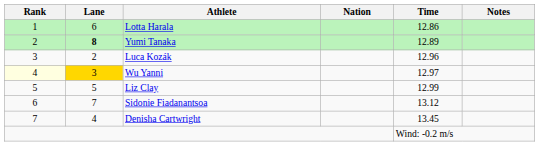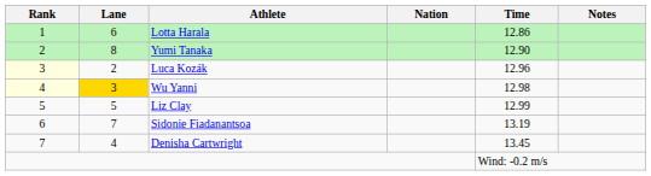 <table class="wikitable sortable" style="text-align:center;width: 70%;">
 <tr>
 <th>Rank</th>
 <th>Lane</th>
 <th>Athlete</th>
 <th>Nation</th>
 <th>Time</th>
 <th>Notes</th>
 </tr>
 <tr bgcolor="#bbf3bb">
 <td>1</td>
 <td>6</td>
 <td align=left><a href='#'>Lotta Harala</a></td>
 <td align=left></td>
 <td>12.86</td>
 <td></td>
 </tr>
 <tr bgcolor="#bbf3bb">
 <td>2</td>
-<td><strong>8</strong></td>
+<td>8</td>
 <td align=left><a href='#'>Yumi Tanaka</a></td>
 <td align=left></td>
-<td>12.89</td>
+<td>12.90</td>
 <td></td>
 </tr>
 <tr>
-<td>3</td>
+<td style="background: lightyellow;">3</td>
 <td>2</td>
 <td align=left><a href='#'>Luca Kozák</a></td>
 <td align=left></td>
 <td>12.96</td>
 <td></td>
 </tr>
 <tr>
 <td style="background: lightyellow;">4</td>
 <td style="background: gold;">3</td>
 <td align=left><a href='#'>Wu Yanni</a></td>
 <td align=left></td>
-<td>12.97</td>
+<td>12.98</td>
 <td></td>
 </tr>
 <tr>
 <td>5</td>
 <td>5</td>
 <td align=left><a href='#'>Liz Clay</a></td>
 <td align=left></td>
 <td>12.99</td>
 <td></td>
 </tr>
 <tr>
 <td>6</td>
 <td>7</td>
 <td align=left><a href='#'>Sidonie Fiadanantsoa</a></td>
 <td align=left></td>
-<td>13.12</td>
+<td>13.19</td>
 <td></td>
 </tr>
 <tr>
 <td>7</td>
 <td>4</td>
 <td align=left><a href='#'>Denisha Cartwright</a></td>
 <td align=left></td>
 <td>13.45</td>
 <td></td>
 </tr>
 <tr class="sortbottom">
 <td colspan="4"></td>
 <td colspan="2" style="text-align:left;">Wind: -0.2 m/s</td>
 </tr>
 </table>
